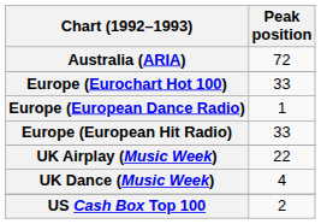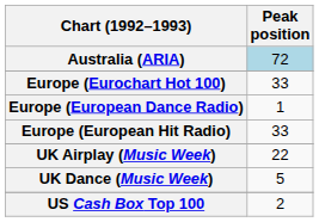 <table class="wikitable sortable plainrowheaders" style="text-align:center">
 <tr>
 <th scope="col">Chart (1992–1993)</th>
 <th scope="col">Peak<br>position</th>
 </tr>
 <tr>
 <th scope="row">Australia (<a href='#'>ARIA</a>)</th>
-<td>72</td>
+<td style="background: lightblue;">72</td>
 </tr>
 <tr>
 </tr>
 <tr>
 </tr>
 <tr>
 </tr>
 <tr>
 <th scope="row">Europe (<a href='#'>Eurochart Hot 100</a>)</th>
 <td>33</td>
 </tr>
 <tr>
 <th scope="row">Europe (<a href='#'>European Dance Radio</a>)</th>
 <td>1</td>
 </tr>
 <tr>
 <th scope="row">Europe (European Hit Radio)</th>
 <td>33</td>
 </tr>
 <tr>
 </tr>
 <tr>
 </tr>
 <tr>
 </tr>
 <tr>
 </tr>
 <tr>
 </tr>
 <tr>
 </tr>
 <tr>
 </tr>
 <tr>
 <th scope="row">UK Airplay (<em><a href='#'>Music Week</a></em>)</th>
 <td>22</td>
 </tr>
 <tr>
 <th scope="row">UK Dance (<em><a href='#'>Music Week</a></em>)</th>
-<td>4</td>
+<td>5</td>
 </tr>
 <tr>
 </tr>
 <tr>
 </tr>
 <tr>
 </tr>
 <tr>
 </tr>
 <tr>
 <th scope="row">US <a href='#'><em>Cash Box</em> Top 100</a></th>
 <td>2</td>
 </tr>
 </table>
